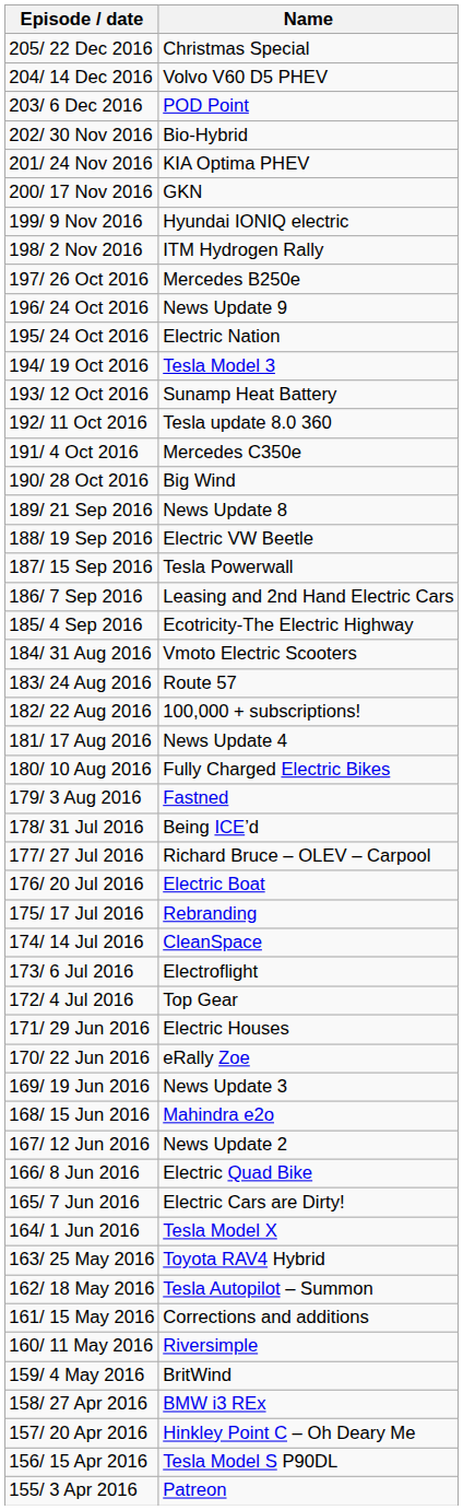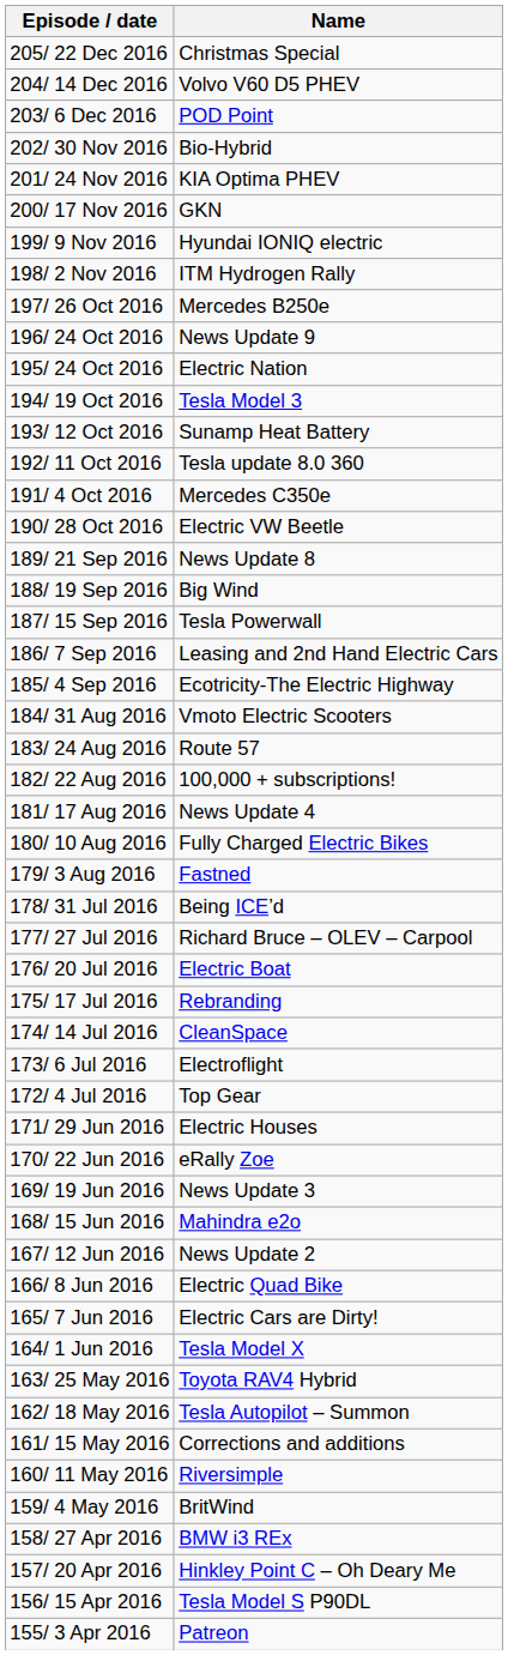 <table class="wikitable">
 <tr>
 <th>Episode / date</th>
 <th>Name</th>
 </tr>
 <tr>
 <td>205/ 22 Dec 2016</td>
 <td>Christmas Special</td>
 </tr>
 <tr>
 <td>204/ 14 Dec 2016</td>
 <td>Volvo V60 D5 PHEV</td>
 </tr>
 <tr>
 <td>203/ 6 Dec 2016</td>
 <td><a href='#'>POD Point</a></td>
 </tr>
 <tr>
 <td>202/ 30 Nov 2016</td>
 <td>Bio-Hybrid</td>
 </tr>
 <tr>
 <td>201/ 24 Nov 2016</td>
 <td>KIA Optima PHEV</td>
 </tr>
 <tr>
 <td>200/ 17 Nov 2016</td>
 <td>GKN</td>
 </tr>
 <tr>
 <td>199/ 9 Nov 2016</td>
 <td>Hyundai IONIQ electric</td>
 </tr>
 <tr>
 <td>198/ 2 Nov 2016</td>
 <td>ITM Hydrogen Rally</td>
 </tr>
 <tr>
 <td>197/ 26 Oct 2016</td>
 <td>Mercedes B250e</td>
 </tr>
 <tr>
 <td>196/ 24 Oct 2016</td>
 <td>News Update 9</td>
 </tr>
 <tr>
 <td>195/ 24 Oct 2016</td>
 <td>Electric Nation</td>
 </tr>
 <tr>
 <td>194/ 19 Oct 2016</td>
 <td><a href='#'>Tesla Model 3</a></td>
 </tr>
 <tr>
 <td>193/ 12 Oct 2016</td>
 <td>Sunamp Heat Battery</td>
 </tr>
 <tr>
 <td>192/ 11 Oct 2016</td>
 <td>Tesla update 8.0 360</td>
 </tr>
 <tr>
 <td>191/ 4 Oct 2016</td>
 <td>Mercedes C350e</td>
 </tr>
 <tr>
 <td>190/ 28 Oct 2016</td>
-<td>Big Wind</td>
+<td>Electric VW Beetle</td>
 </tr>
 <tr>
 <td>189/ 21 Sep 2016</td>
 <td>News Update 8</td>
 </tr>
 <tr>
 <td>188/ 19 Sep 2016</td>
-<td>Electric VW Beetle</td>
+<td>Big Wind</td>
 </tr>
 <tr>
 <td>187/ 15 Sep 2016</td>
 <td>Tesla Powerwall</td>
 </tr>
 <tr>
 <td>186/ 7 Sep 2016</td>
 <td>Leasing and 2nd Hand Electric Cars</td>
 </tr>
 <tr>
 <td>185/ 4 Sep 2016</td>
 <td>Ecotricity-The Electric Highway</td>
 </tr>
 <tr>
 <td>184/ 31 Aug 2016</td>
 <td>Vmoto Electric Scooters</td>
 </tr>
 <tr>
 <td>183/ 24 Aug 2016</td>
 <td>Route 57</td>
 </tr>
 <tr>
 <td>182/ 22 Aug 2016</td>
 <td>100,000 + subscriptions!</td>
 </tr>
 <tr>
 <td>181/ 17 Aug 2016</td>
 <td>News Update 4</td>
 </tr>
 <tr>
 <td>180/ 10 Aug 2016</td>
 <td>Fully Charged <a href='#'>Electric Bikes</a></td>
 </tr>
 <tr>
 <td>179/ 3 Aug 2016</td>
 <td><a href='#'>Fastned</a></td>
 </tr>
 <tr>
 <td>178/ 31 Jul 2016</td>
 <td>Being <a href='#'>ICE</a>’d</td>
 </tr>
 <tr>
 <td>177/ 27 Jul 2016</td>
 <td>Richard Bruce – OLEV – Carpool</td>
 </tr>
 <tr>
 <td>176/ 20 Jul 2016</td>
 <td><a href='#'>Electric Boat</a></td>
 </tr>
 <tr>
 <td>175/ 17 Jul 2016</td>
 <td><a href='#'>Rebranding</a></td>
 </tr>
 <tr>
 <td>174/ 14 Jul 2016</td>
 <td><a href='#'>CleanSpace</a></td>
 </tr>
 <tr>
 <td>173/ 6 Jul 2016</td>
 <td>Electroflight</td>
 </tr>
 <tr>
 <td>172/ 4 Jul 2016</td>
 <td>Top Gear</td>
 </tr>
 <tr>
 <td>171/ 29 Jun 2016</td>
 <td>Electric Houses</td>
 </tr>
 <tr>
 <td>170/ 22 Jun 2016</td>
 <td>eRally <a href='#'>Zoe</a></td>
 </tr>
 <tr>
 <td>169/ 19 Jun 2016</td>
 <td>News Update 3</td>
 </tr>
 <tr>
 <td>168/ 15 Jun 2016</td>
 <td><a href='#'>Mahindra e2o</a></td>
 </tr>
 <tr>
 <td>167/ 12 Jun 2016</td>
 <td>News Update 2</td>
 </tr>
 <tr>
 <td>166/ 8 Jun 2016</td>
 <td>Electric <a href='#'>Quad Bike</a></td>
 </tr>
 <tr>
 <td>165/ 7 Jun 2016</td>
 <td>Electric Cars are Dirty!</td>
 </tr>
 <tr>
 <td>164/ 1 Jun 2016</td>
 <td><a href='#'>Tesla Model X</a></td>
 </tr>
 <tr>
 <td>163/ 25 May 2016</td>
 <td><a href='#'>Toyota RAV4</a> Hybrid</td>
 </tr>
 <tr>
 <td>162/ 18 May 2016</td>
 <td><a href='#'>Tesla Autopilot</a> – Summon</td>
 </tr>
 <tr>
 <td>161/ 15 May 2016</td>
 <td>Corrections and additions</td>
 </tr>
 <tr>
 <td>160/ 11 May 2016</td>
 <td><a href='#'>Riversimple</a></td>
 </tr>
 <tr>
 <td>159/ 4 May 2016</td>
 <td>BritWind</td>
 </tr>
 <tr>
 <td>158/ 27 Apr 2016</td>
 <td><a href='#'>BMW i3 REx</a></td>
 </tr>
 <tr>
 <td>157/ 20 Apr 2016</td>
 <td><a href='#'>Hinkley Point C</a> – Oh Deary Me</td>
 </tr>
 <tr>
 <td>156/ 15 Apr 2016</td>
 <td><a href='#'>Tesla Model S</a> P90DL</td>
 </tr>
 <tr>
 <td>155/ 3 Apr 2016</td>
 <td><a href='#'>Patreon</a></td>
 </tr>
 </table>
